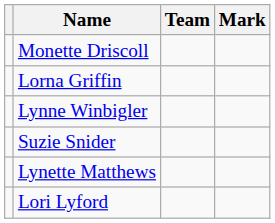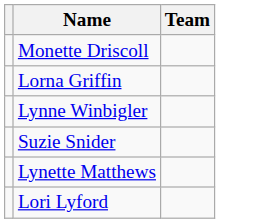 <table class=wikitable>
 <tr>
 <th></th>
 <th>Name</th>
 <th>Team</th>
-<th>Mark</th>
 </tr>
 <tr>
 <td></td>
 <td><a href='#'>Monette Driscoll</a></td>
-<td></td>
 <td></td>
 </tr>
 <tr>
 <td></td>
 <td><a href='#'>Lorna Griffin</a></td>
 <td></td>
-<td></td>
 </tr>
 <tr>
 <td></td>
 <td><a href='#'>Lynne Winbigler</a></td>
-<td></td>
 <td></td>
 </tr>
 <tr>
 <td></td>
 <td><a href='#'>Suzie Snider</a></td>
 <td></td>
-<td></td>
 </tr>
 <tr>
 <td></td>
 <td><a href='#'>Lynette Matthews</a></td>
-<td></td>
 <td></td>
 </tr>
 <tr>
 <td></td>
 <td><a href='#'>Lori Lyford</a></td>
 <td></td>
-<td></td>
 </tr>
 </table>
